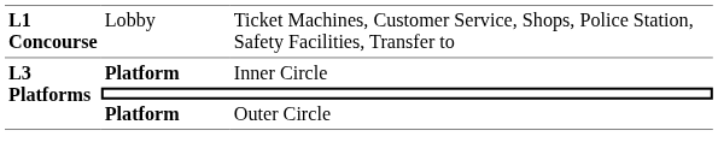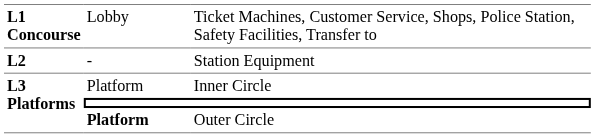 <table table border=0 cellspacing=0 cellpadding=3>
 <tr>
 <td style="border-bottom:solid 1px gray; border-top:solid 1px gray;" valign=top width=50><strong>L1<br>Concourse</strong></td>
 <td style="border-bottom:solid 1px gray; border-top:solid 1px gray;" valign=top width=100>Lobby</td>
 <td style="border-bottom:solid 1px gray; border-top:solid 1px gray;" valign=top width=390>Ticket Machines, Customer Service, Shops, Police Station, Safety Facilities, Transfer to </td>
 </tr>
 <tr>
+<td style="border-bottom:solid 1px gray;" width=50 valign=top><strong>L2</strong></td>
+<td style="border-bottom:solid 1px gray;" width=100 valign=top>-</td>
+<td style="border-bottom:solid 1px gray;" width=390 valign=top>Station Equipment</td>
+</tr>
+<tr>
 <td style="border-bottom:solid 1px gray;" rowspan=3 valign=top><strong>L3<br>Platforms</strong></td>
-<td><strong>Platform </strong></td>
+<td>Platform </td>
 <td>  Inner Circle </td>
 </tr>
 <tr>
 <td style="border-right:solid 2px black;border-left:solid 2px black;border-top:solid 2px black;border-bottom:solid 2px black;text-align:center;" colspan=2></td>
 </tr>
 <tr>
 <td style="border-bottom:solid 1px gray;"><strong>Platform </strong></td>
 <td style="border-bottom:solid 1px gray;"> Outer Circle  </td>
 </tr>
 </table>
